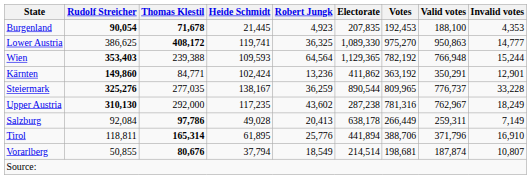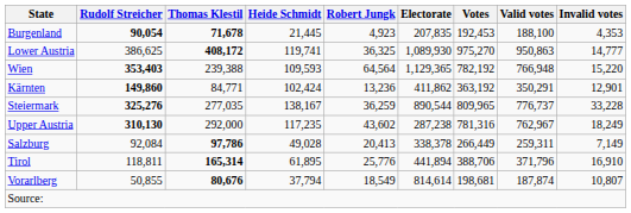 <table class="wikitable sortable" style=text-align:right>
 <tr>
 <th>State</th>
 <th><a href='#'>Rudolf Streicher</a></th>
 <th><a href='#'>Thomas Klestil</a></th>
 <th><a href='#'>Heide Schmidt</a></th>
 <th><a href='#'>Robert Jungk</a></th>
 <th>Electorate</th>
 <th>Votes</th>
 <th>Valid votes</th>
 <th>Invalid votes</th>
 </tr>
 <tr>
 <td align=left><a href='#'>Burgenland</a></td>
 <td><strong>90,054</strong></td>
 <td><strong>71,678</strong></td>
 <td>21,445</td>
 <td>4,923</td>
 <td>207,835</td>
 <td>192,453</td>
 <td>188,100</td>
 <td>4,353</td>
 </tr>
 <tr>
 <td align=left><a href='#'>Lower Austria</a></td>
 <td>386,625</td>
 <td><strong>408,172</strong></td>
 <td>119,741</td>
 <td>36,325</td>
-<td>1,089,330</td>
+<td>1,089,930</td>
 <td>975,270</td>
 <td>950,863</td>
 <td>14,777</td>
 </tr>
 <tr>
 <td align=left><a href='#'>Wien</a></td>
 <td><strong>353,403</strong></td>
 <td>239,388</td>
 <td>109,593</td>
 <td>64,564</td>
 <td>1,129,365</td>
 <td>782,192</td>
 <td>766,948</td>
-<td>15,244</td>
+<td>15,220</td>
 </tr>
 <tr>
 <td align=left><a href='#'>Kärnten</a></td>
 <td><strong>149,860</strong></td>
 <td>84,771</td>
 <td>102,424</td>
 <td>13,236</td>
 <td>411,862</td>
 <td>363,192</td>
 <td>350,291</td>
 <td>12,901</td>
 </tr>
 <tr>
 <td align=left><a href='#'>Steiermark</a></td>
 <td><strong>325,276</strong></td>
 <td>277,035</td>
 <td>138,167</td>
 <td>36,259</td>
 <td>890,544</td>
 <td>809,965</td>
 <td>776,737</td>
 <td>33,228</td>
 </tr>
 <tr>
 <td align=left><a href='#'>Upper Austria</a></td>
 <td><strong>310,130</strong></td>
 <td>292,000</td>
 <td>117,235</td>
 <td>43,602</td>
 <td>287,238</td>
 <td>781,316</td>
 <td>762,967</td>
 <td>18,249</td>
 </tr>
 <tr>
 <td align=left><a href='#'>Salzburg</a></td>
 <td>92,084</td>
 <td><strong>97,786</strong></td>
 <td>49,028</td>
 <td>20,413</td>
-<td>638,178</td>
+<td>338,378</td>
 <td>266,449</td>
 <td>259,311</td>
 <td>7,149</td>
 </tr>
 <tr>
 <td align=left><a href='#'>Tirol</a></td>
 <td>118,811</td>
 <td><strong>165,314</strong></td>
 <td>61,895</td>
 <td>25,776</td>
 <td>441,894</td>
 <td>388,706</td>
 <td>371,796</td>
 <td>16,910</td>
 </tr>
 <tr>
 <td align=left><a href='#'>Vorarlberg</a></td>
 <td>50,855</td>
 <td><strong>80,676</strong></td>
 <td>37,794</td>
 <td>18,549</td>
-<td>214,514</td>
+<td>814,614</td>
 <td>198,681</td>
 <td>187,874</td>
 <td>10,807</td>
 </tr>
 <tr>
 <td colspan=9 align=left>Source:  </td>
 </tr>
 </table>
